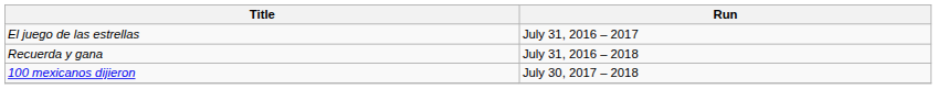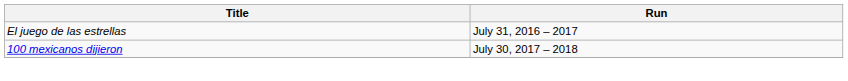 <table class="wikitable sortable" style="width:80%; font-size:85%;">
 <tr>
 <th style="width:25%;">Title</th>
 <th style="width:20%;">Run</th>
 </tr>
 <tr>
 <td><em>El juego de las estrellas</em></td>
 <td>July 31, 2016 – 2017</td>
 </tr>
 <tr>
-<td><em>Recuerda y gana</em></td>
-<td>July 31, 2016 – 2018</td>
-</tr>
-<tr>
 <td><em><a href='#'>100 mexicanos dijieron</a></em></td>
 <td>July 30, 2017 – 2018</td>
 </tr>
 <tr>
 </tr>
 </table>
